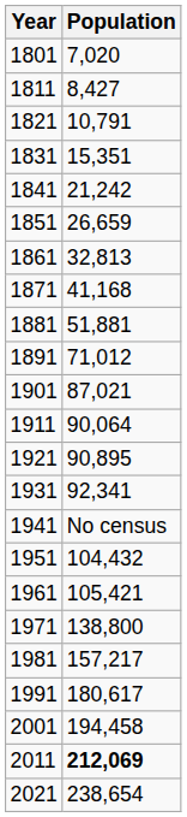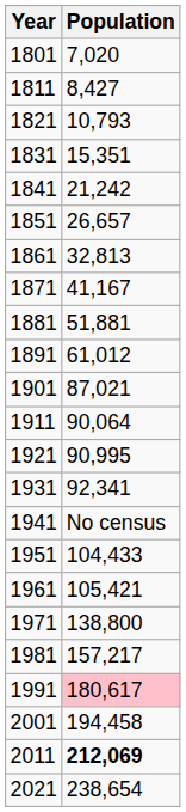 <table class="wikitable mw-collapsible mw-collapsed" style="text-align:left">
 <tr>
 <th>Year</th>
 <th>Population</th>
 </tr>
 <tr>
 <td>1801</td>
 <td>7,020</td>
 </tr>
 <tr>
 <td>1811</td>
 <td>8,427</td>
 </tr>
 <tr>
 <td>1821</td>
-<td>10,791</td>
+<td>10,793</td>
 </tr>
 <tr>
 <td>1831</td>
 <td>15,351</td>
 </tr>
 <tr>
 <td>1841</td>
 <td>21,242</td>
 </tr>
 <tr>
 <td>1851</td>
-<td>26,659</td>
+<td>26,657</td>
 </tr>
 <tr>
 <td>1861</td>
 <td>32,813</td>
 </tr>
 <tr>
 <td>1871</td>
-<td>41,168</td>
+<td>41,167</td>
 </tr>
 <tr>
 <td>1881</td>
 <td>51,881</td>
 </tr>
 <tr>
 <td>1891</td>
-<td>71,012</td>
+<td>61,012</td>
 </tr>
 <tr>
 <td>1901</td>
 <td>87,021</td>
 </tr>
 <tr>
 <td>1911</td>
 <td>90,064</td>
 </tr>
 <tr>
 <td>1921</td>
-<td>90,895</td>
+<td>90,995</td>
 </tr>
 <tr>
 <td>1931</td>
 <td>92,341</td>
 </tr>
 <tr>
 <td>1941</td>
 <td>No census</td>
 </tr>
 <tr>
 <td>1951</td>
-<td>104,432</td>
+<td>104,433</td>
 </tr>
 <tr>
 <td>1961</td>
 <td>105,421</td>
 </tr>
 <tr>
 <td>1971</td>
 <td>138,800</td>
 </tr>
 <tr>
 <td>1981</td>
 <td>157,217</td>
 </tr>
 <tr>
 <td>1991</td>
-<td>180,617</td>
+<td style="background: pink;">180,617</td>
 </tr>
 <tr>
 <td>2001</td>
 <td>194,458</td>
 </tr>
 <tr>
 <td>2011</td>
 <td><strong>212,069</strong></td>
 </tr>
 <tr>
 <td>2021</td>
 <td>238,654</td>
 </tr>
 </table>
